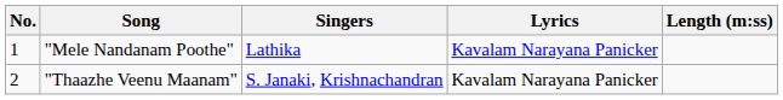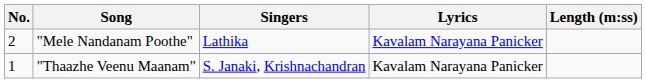 <table class="wikitable" style="font-size:95%;">
 <tr>
 <th>No.</th>
 <th>Song</th>
 <th>Singers</th>
 <th>Lyrics</th>
 <th>Length (m:ss)</th>
 </tr>
 <tr>
-<td>1</td>
+<td>2</td>
 <td>"Mele Nandanam Poothe"</td>
 <td><a href='#'>Lathika</a></td>
 <td><a href='#'>Kavalam Narayana Panicker</a></td>
 <td></td>
 </tr>
 <tr>
-<td>2</td>
+<td>1</td>
 <td>"Thaazhe Veenu Maanam"</td>
 <td><a href='#'>S. Janaki</a>, <a href='#'>Krishnachandran</a></td>
 <td>Kavalam Narayana Panicker</td>
 <td></td>
 </tr>
 </table>
